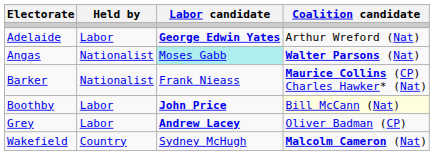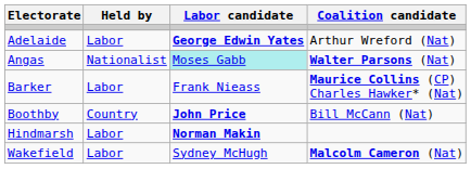 <table class="wikitable">
 <tr>
 <th>Electorate</th>
 <th>Held by</th>
 <th><a href='#'>Labor</a> candidate</th>
 <th><a href='#'>Coalition</a> candidate</th>
 </tr>
 <tr bgcolor="#cccccc">
 <td></td>
 <td></td>
 <td></td>
 <td></td>
 </tr>
 <tr>
 <td><a href='#'>Adelaide</a></td>
 <td><a href='#'>Labor</a></td>
 <td><strong><a href='#'>George Edwin Yates</a></strong></td>
 <td>Arthur Wreford (<a href='#'>Nat</a>)</td>
 </tr>
 <tr>
 <td><a href='#'>Angas</a></td>
 <td><a href='#'>Nationalist</a></td>
 <td style="background: paleturquoise;"><a href='#'>Moses Gabb</a></td>
 <td><strong><a href='#'>Walter Parsons</a></strong> (<a href='#'>Nat</a>)</td>
 </tr>
 <tr>
 <td><a href='#'>Barker</a></td>
-<td><a href='#'>Nationalist</a></td>
+<td><a href='#'>Labor</a></td>
 <td><a href='#'>Frank Nieass</a></td>
 <td><strong><a href='#'>Maurice Collins</a></strong> (<a href='#'>CP</a>)<br><a href='#'>Charles Hawker</a>* (<a href='#'>Nat</a>)</td>
 </tr>
 <tr>
 <td><a href='#'>Boothby</a></td>
-<td><a href='#'>Labor</a></td>
+<td><a href='#'>Country</a></td>
 <td><strong><a href='#'>John Price</a></strong></td>
-<td style="background: lightyellow;"><a href='#'>Bill McCann</a> (<a href='#'>Nat</a>)</td>
+<td><a href='#'>Bill McCann</a> (<a href='#'>Nat</a>)</td>
 </tr>
 <tr>
-<td><a href='#'>Grey</a></td>
+<td><a href='#'>Hindmarsh</a></td>
 <td><a href='#'>Labor</a></td>
-<td><strong><a href='#'>Andrew Lacey</a></strong></td>
-<td><a href='#'>Oliver Badman</a> (<a href='#'>CP</a>)</td>
+<td><strong><a href='#'>Norman Makin</a></strong></td>
+<td></td>
 </tr>
 <tr>
 <td><a href='#'>Wakefield</a></td>
-<td><a href='#'>Country</a></td>
+<td><a href='#'>Labor</a></td>
 <td><a href='#'>Sydney McHugh</a></td>
 <td><strong><a href='#'>Malcolm Cameron</a></strong> (<a href='#'>Nat</a>)</td>
 </tr>
 </table>
